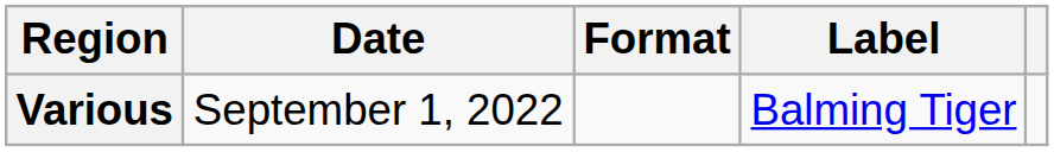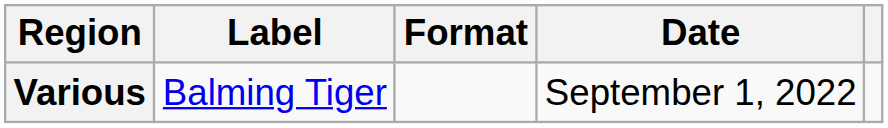 <table class="wikitable plainrowheaders">
 <tr>
 <th scope="col">Region</th>
+<th scope="col">Label</th>
+<th scope="col">Format</th>
 <th scope="col">Date</th>
-<th scope="col">Format</th>
-<th scope="col">Label</th>
 <th scope="col"></th>
 </tr>
 <tr>
 <th scope="row">Various</th>
+<td><a href='#'>Balming Tiger</a></td>
+<td></td>
 <td>September 1, 2022</td>
-<td></td>
-<td><a href='#'>Balming Tiger</a></td>
 <td align="center"></td>
 </tr>
 </table>
